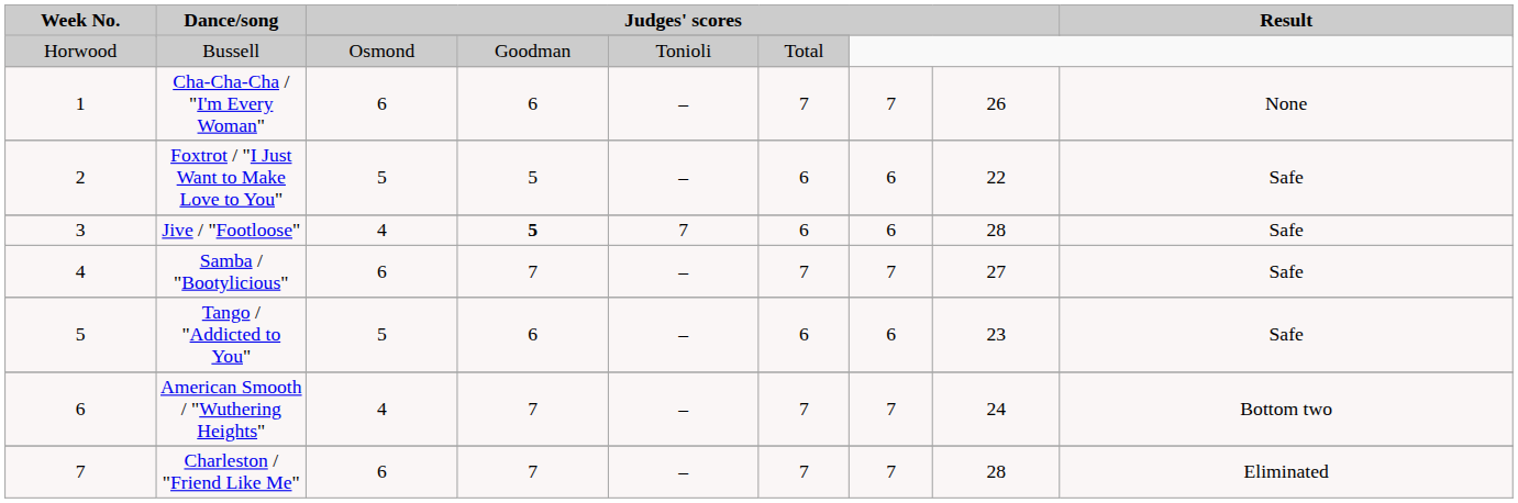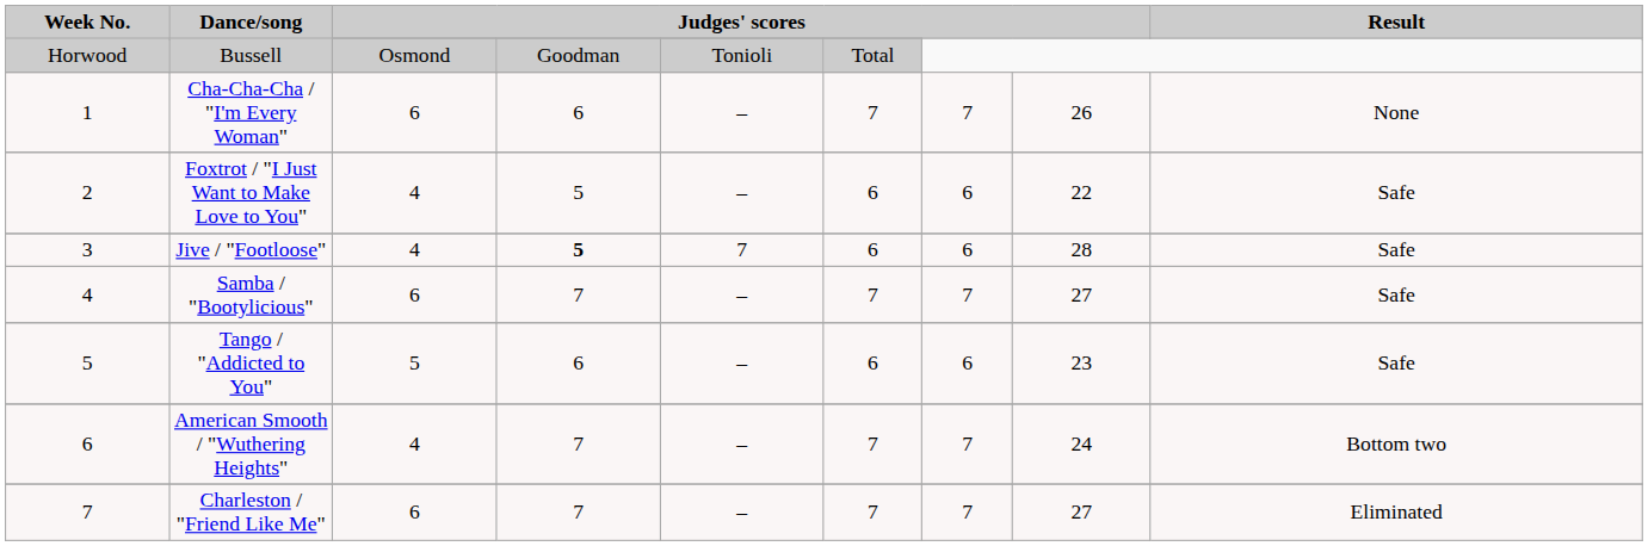 <table | class="wikitable collapsible collapsed">
 <tr>
 <td rowspan="2" bgcolor="CCCCCC" align="Center"><strong>Week No.</strong></td>
 <td rowspan="2" bgcolor="CCCCCC" align="Center"><strong>Dance/song</strong></td>
 <td colspan="6" bgcolor="CCCCCC" align="Center"><strong>Judges' scores</strong></td>
 <td rowspan="2" bgcolor="CCCCCC" align="Center"><strong>Result</strong></td>
 </tr>
 <tr>
 </tr>
 <tr>
 <td bgcolor="CCCCCC" width="10%" align="center">Horwood</td>
 <td bgcolor="CCCCCC" width="10%" align="center">Bussell</td>
 <td bgcolor="CCCCCC" width="10%" align="center">Osmond</td>
 <td bgcolor="CCCCCC" width="10%" align="center">Goodman</td>
 <td bgcolor="CCCCCC" width="10%" align="center">Tonioli</td>
 <td bgcolor="CCCCCC" width="6%" align="center">Total</td>
 </tr>
 <tr>
 </tr>
 <tr>
 <td align="center" bgcolor="FAF6F6">1</td>
 <td align="center" bgcolor="FAF6F6"><a href='#'>Cha-Cha-Cha</a> / "<a href='#'>I'm Every Woman</a>"</td>
 <td align="center" bgcolor="FAF6F6">6</td>
 <td align="center" bgcolor="FAF6F6">6</td>
 <td align="center" bgcolor="FAF6F6">–</td>
 <td align="center" bgcolor="FAF6F6">7</td>
 <td align="center" bgcolor="FAF6F6">7</td>
 <td align="center" bgcolor="FAF6F6">26</td>
 <td align="center" bgcolor="FAF6F6">None</td>
 </tr>
 <tr>
 </tr>
 <tr>
 <td align="center" bgcolor="FAF6F6">2</td>
 <td align="center" bgcolor="FAF6F6"><a href='#'>Foxtrot</a> / "<a href='#'>I Just Want to Make Love to You</a>"</td>
-<td align="center" bgcolor="FAF6F6">5</td>
+<td align="center" bgcolor="FAF6F6">4</td>
 <td align="center" bgcolor="FAF6F6">5</td>
 <td align="center" bgcolor="FAF6F6">–</td>
 <td align="center" bgcolor="FAF6F6">6</td>
 <td align="center" bgcolor="FAF6F6">6</td>
 <td align="center" bgcolor="FAF6F6">22</td>
 <td align="center" bgcolor="FAF6F6">Safe</td>
 </tr>
 <tr>
 </tr>
 <tr>
 <td align="center" bgcolor="FAF6F6">3</td>
 <td align="center" bgcolor="FAF6F6"><a href='#'>Jive</a> / "<a href='#'>Footloose</a>"</td>
 <td align="center" bgcolor="FAF6F6">4</td>
 <td align="center" bgcolor="FAF6F6"><strong>5</strong></td>
 <td align="center" bgcolor="FAF6F6">7</td>
 <td align="center" bgcolor="FAF6F6">6</td>
 <td align="center" bgcolor="FAF6F6">6</td>
 <td align="center" bgcolor="FAF6F6">28</td>
 <td align="center" bgcolor="FAF6F6">Safe</td>
 </tr>
 <tr>
 </tr>
 <tr>
 <td align="center" bgcolor="FAF6F6">4</td>
 <td align="center" bgcolor="FAF6F6"><a href='#'>Samba</a> / "<a href='#'>Bootylicious</a>"</td>
 <td align="center" bgcolor="FAF6F6">6</td>
 <td align="center" bgcolor="FAF6F6">7</td>
 <td align="center" bgcolor="FAF6F6">–</td>
 <td align="center" bgcolor="FAF6F6">7</td>
 <td align="center" bgcolor="FAF6F6">7</td>
 <td align="center" bgcolor="FAF6F6">27</td>
 <td align="center" bgcolor="FAF6F6">Safe</td>
 </tr>
 <tr>
 </tr>
 <tr>
 <td align="center" bgcolor="FAF6F6">5</td>
 <td align="center" bgcolor="FAF6F6"><a href='#'>Tango</a> / "<a href='#'>Addicted to You</a>"</td>
 <td align="center" bgcolor="FAF6F6">5</td>
 <td align="center" bgcolor="FAF6F6">6</td>
 <td align="center" bgcolor="FAF6F6">–</td>
 <td align="center" bgcolor="FAF6F6">6</td>
 <td align="center" bgcolor="FAF6F6">6</td>
 <td align="center" bgcolor="FAF6F6">23</td>
 <td align="center" bgcolor="FAF6F6">Safe</td>
 </tr>
 <tr>
 </tr>
 <tr>
 <td align="center" bgcolor="FAF6F6">6</td>
 <td align="center" bgcolor="FAF6F6"><a href='#'>American Smooth</a> / "<a href='#'>Wuthering Heights</a>"</td>
 <td align="center" bgcolor="FAF6F6">4</td>
 <td align="center" bgcolor="FAF6F6">7</td>
 <td align="center" bgcolor="FAF6F6">–</td>
 <td align="center" bgcolor="FAF6F6">7</td>
 <td align="center" bgcolor="FAF6F6">7</td>
 <td align="center" bgcolor="FAF6F6">24</td>
 <td align="center" bgcolor="FAF6F6">Bottom two</td>
 </tr>
 <tr>
 </tr>
 <tr>
 <td align="center" bgcolor="FAF6F6">7</td>
 <td align="center" bgcolor="FAF6F6"><a href='#'>Charleston</a> / "<a href='#'>Friend Like Me</a>"</td>
 <td align="center" bgcolor="FAF6F6">6</td>
 <td align="center" bgcolor="FAF6F6">7</td>
 <td align="center" bgcolor="FAF6F6">–</td>
 <td align="center" bgcolor="FAF6F6">7</td>
 <td align="center" bgcolor="FAF6F6">7</td>
-<td align="center" bgcolor="FAF6F6">28</td>
+<td align="center" bgcolor="FAF6F6">27</td>
 <td align="center" bgcolor="FAF6F6">Eliminated</td>
 </tr>
 </table>
